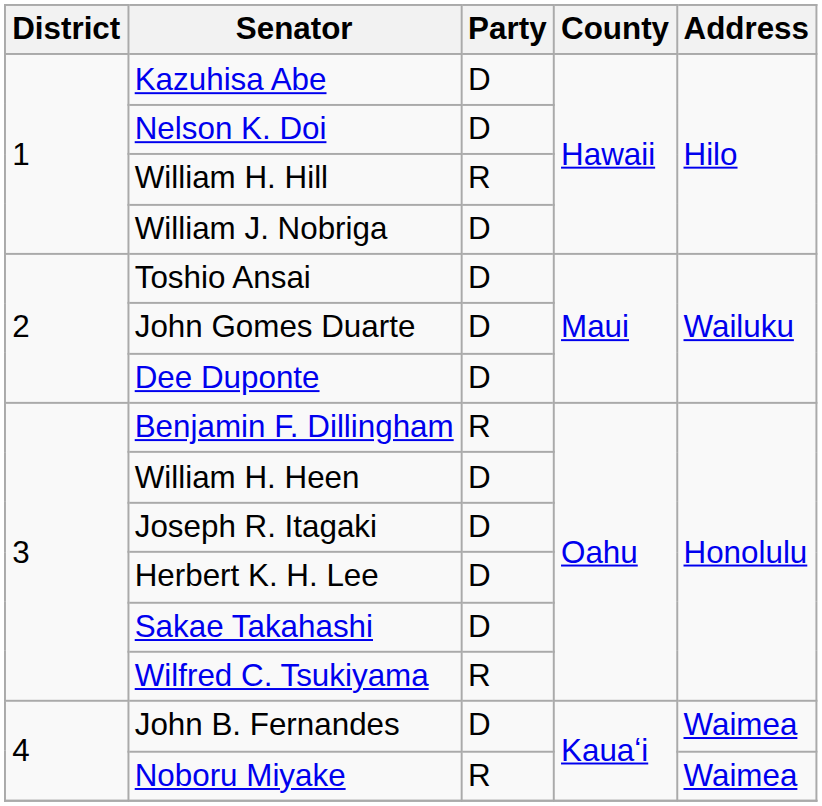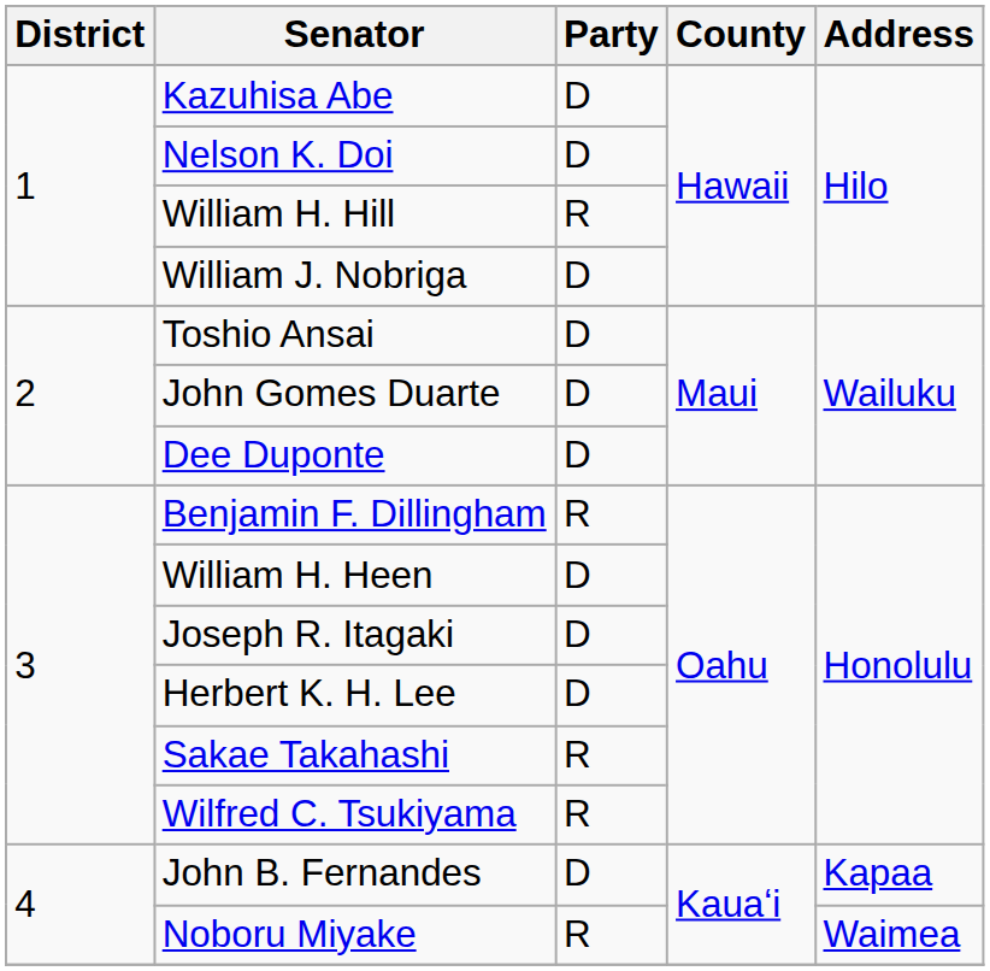 <table class= "sortable wikitable">
 <tr>
 <th>District</th>
 <th>Senator</th>
 <th>Party</th>
 <th>County</th>
 <th>Address</th>
 </tr>
 <tr>
 <td rowspan=4>1</td>
 <td><a href='#'>Kazuhisa Abe</a></td>
 <td>D</td>
 <td rowspan=4><a href='#'>Hawaii</a></td>
 <td rowspan=4><a href='#'>Hilo</a></td>
 </tr>
 <tr>
 <td><a href='#'>Nelson K. Doi</a></td>
 <td>D</td>
 </tr>
 <tr>
 <td>William H. Hill</td>
 <td>R</td>
 </tr>
 <tr>
 <td>William J. Nobriga</td>
 <td>D</td>
 </tr>
 <tr>
 <td rowspan=3>2</td>
 <td>Toshio Ansai</td>
 <td>D</td>
 <td rowspan=3><a href='#'>Maui</a></td>
 <td rowspan=3><a href='#'>Wailuku</a></td>
 </tr>
 <tr>
 <td>John Gomes Duarte</td>
 <td>D</td>
 </tr>
 <tr>
 <td><a href='#'>Dee Duponte</a></td>
 <td>D</td>
 </tr>
 <tr>
 <td rowspan=6>3</td>
 <td><a href='#'>Benjamin F. Dillingham</a></td>
 <td>R</td>
 <td rowspan=6><a href='#'>Oahu</a></td>
 <td rowspan=6><a href='#'>Honolulu</a></td>
 </tr>
 <tr>
 <td>William H. Heen</td>
 <td>D</td>
 </tr>
 <tr>
 <td>Joseph R. Itagaki</td>
 <td>D</td>
 </tr>
 <tr>
 <td>Herbert K. H. Lee</td>
 <td>D</td>
 </tr>
 <tr>
 <td><a href='#'>Sakae Takahashi</a></td>
-<td>D</td>
+<td>R</td>
 </tr>
 <tr>
 <td><a href='#'>Wilfred C. Tsukiyama</a></td>
 <td>R</td>
 </tr>
 <tr>
 <td rowspan=2>4</td>
 <td>John B. Fernandes</td>
 <td>D</td>
 <td rowspan=2><a href='#'>Kauaʻi</a></td>
-<td><a href='#'>Waimea</a></td>
+<td><a href='#'>Kapaa</a></td>
 </tr>
 <tr>
 <td><a href='#'>Noboru Miyake</a></td>
 <td>R</td>
 <td><a href='#'>Waimea</a></td>
 </tr>
 <tr>
 </tr>
 </table>
